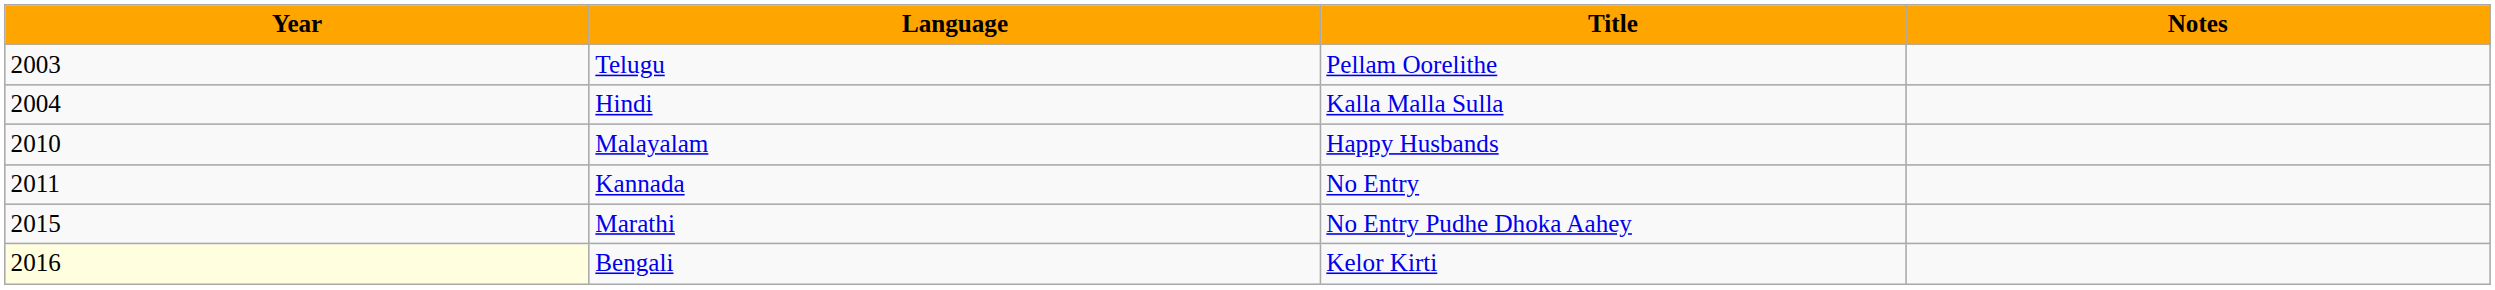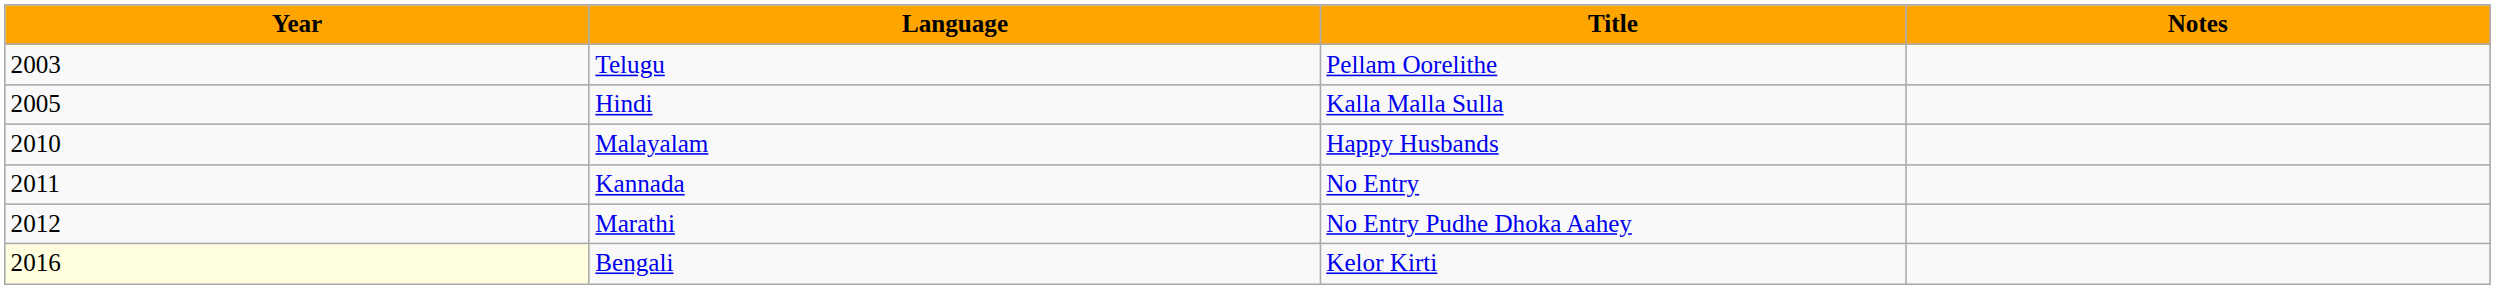 <table class="wikitable" style="width:100%; margin-right:0;">
 <tr>
 <th style="background:Orange; width:20%;">Year</th>
 <th style="background:Orange; width:25%;">Language</th>
 <th style="background:Orange; width:20%;">Title</th>
 <th style="background:Orange; width:20%;">Notes</th>
 </tr>
 <tr>
 <td>2003</td>
 <td><a href='#'>Telugu</a></td>
 <td><a href='#'>Pellam Oorelithe</a></td>
 <td></td>
 </tr>
 <tr>
-<td>2004</td>
+<td>2005</td>
 <td><a href='#'>Hindi</a></td>
 <td><a href='#'>Kalla Malla Sulla</a></td>
 <td></td>
 </tr>
 <tr>
 <td>2010</td>
 <td><a href='#'>Malayalam</a></td>
 <td><a href='#'>Happy Husbands</a></td>
 <td></td>
 </tr>
 <tr>
 <td>2011</td>
 <td><a href='#'>Kannada</a></td>
 <td><a href='#'>No Entry</a></td>
 <td></td>
 </tr>
 <tr>
-<td>2015</td>
+<td>2012</td>
 <td><a href='#'>Marathi</a></td>
 <td><a href='#'>No Entry Pudhe Dhoka Aahey</a></td>
 <td></td>
 </tr>
 <tr>
 <td style="background: lightyellow;">2016</td>
 <td><a href='#'>Bengali</a></td>
 <td><a href='#'>Kelor Kirti</a></td>
 <td></td>
 </tr>
 </table>
